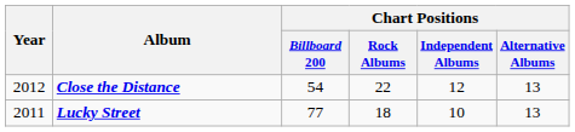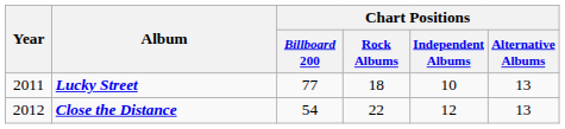 <table class="wikitable" style="text-align:center;">
 <tr>
 <th style="width:40px;" rowspan="2">Year</th>
 <th style="width:220px;" rowspan="2">Album</th>
 <th colspan="4">Chart Positions</th>
 </tr>
 <tr>
 <th style="width:60px;"><small><a href='#'><em>Billboard</em> 200</a></small></th>
 <th style="width:60px;"><small><a href='#'>Rock Albums</a></small></th>
 <th style="width:60px;"><small><a href='#'>Independent Albums</a></small></th>
 <th style="width:60px;"><small><a href='#'>Alternative Albums</a></small></th>
 </tr>
 <tr>
+<td>2011</td>
+<td style="text-align:left;"><strong><em><a href='#'>Lucky Street</a></em></strong><br></td>
+<td>77</td>
+<td>18</td>
+<td>10</td>
+<td>13</td>
+</tr>
+<tr>
 <td>2012</td>
 <td style="text-align:left;"><strong><em><a href='#'>Close the Distance</a></em></strong><br></td>
 <td>54</td>
 <td>22</td>
 <td>12</td>
 <td>13</td>
 </tr>
-<tr>
-<td>2011</td>
-<td style="text-align:left;"><strong><em><a href='#'>Lucky Street</a></em></strong><br></td>
-<td>77</td>
-<td>18</td>
-<td>10</td>
-<td>13</td>
-</tr>
 </table>
